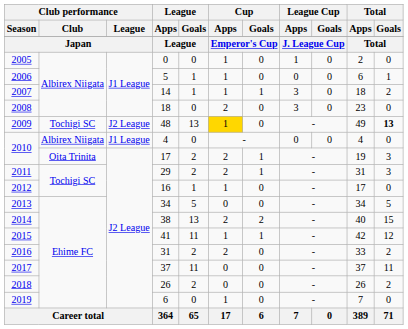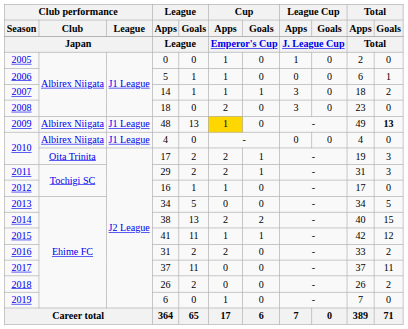 <table class="wikitable" style="text-align:center">
 <tr>
 <th colspan=3>Club performance</th>
 <th colspan=2>League</th>
 <th colspan=2>Cup</th>
 <th colspan=2>League Cup</th>
 <th colspan=2>Total</th>
 </tr>
 <tr>
 <th>Season</th>
 <th>Club</th>
 <th>League</th>
 <th>Apps</th>
 <th>Goals</th>
 <th>Apps</th>
 <th>Goals</th>
 <th>Apps</th>
 <th>Goals</th>
 <th>Apps</th>
 <th>Goals</th>
 </tr>
 <tr>
 </tr>
 <tr>
 <th colspan=3>Japan</th>
 <th colspan=2>League</th>
 <th colspan=2><a href='#'>Emperor's Cup</a></th>
 <th colspan=2><a href='#'>J. League Cup</a></th>
 <th colspan=2>Total</th>
 </tr>
 <tr>
 <td><a href='#'>2005</a></td>
 <td rowspan="4"><a href='#'>Albirex Niigata</a></td>
 <td rowspan="4"><a href='#'>J1 League</a></td>
 <td>0</td>
 <td>0</td>
 <td>1</td>
 <td>0</td>
 <td>1</td>
 <td>0</td>
 <td>2</td>
 <td>0</td>
 </tr>
 <tr>
 <td><a href='#'>2006</a></td>
 <td>5</td>
 <td>1</td>
 <td>1</td>
 <td>0</td>
 <td>0</td>
 <td>0</td>
 <td>6</td>
 <td>1</td>
 </tr>
 <tr>
 <td><a href='#'>2007</a></td>
 <td>14</td>
 <td>1</td>
 <td>1</td>
 <td>1</td>
 <td>3</td>
 <td>0</td>
 <td>18</td>
 <td>2</td>
 </tr>
 <tr>
 <td><a href='#'>2008</a></td>
 <td>18</td>
 <td>0</td>
 <td>2</td>
 <td>0</td>
 <td>3</td>
 <td>0</td>
 <td>23</td>
 <td>0</td>
 </tr>
 <tr>
 <td><a href='#'>2009</a></td>
-<td><a href='#'>Tochigi SC</a></td>
-<td><a href='#'>J2 League</a></td>
+<td><a href='#'>Albirex Niigata</a></td>
+<td><a href='#'>J1 League</a></td>
 <td>48</td>
 <td>13</td>
 <td style="background: gold;">1</td>
 <td>0</td>
 <td colspan="2">-</td>
 <td>49</td>
 <td><strong>13</strong></td>
 </tr>
 <tr>
 <td rowspan="2"><a href='#'>2010</a></td>
 <td><a href='#'>Albirex Niigata</a></td>
 <td><a href='#'>J1 League</a></td>
 <td>4</td>
 <td>0</td>
 <td colspan="2">-</td>
 <td>0</td>
 <td>0</td>
 <td>4</td>
 <td>0</td>
 </tr>
 <tr>
 <td><a href='#'>Oita Trinita</a></td>
 <td rowspan="10"><a href='#'>J2 League</a></td>
 <td>17</td>
 <td>2</td>
 <td>2</td>
 <td>1</td>
 <td colspan="2">-</td>
 <td>19</td>
 <td>3</td>
 </tr>
 <tr>
 <td><a href='#'>2011</a></td>
 <td rowspan="2"><a href='#'>Tochigi SC</a></td>
 <td>29</td>
 <td>2</td>
 <td>2</td>
 <td>1</td>
 <td colspan="2">-</td>
 <td>31</td>
 <td>3</td>
 </tr>
 <tr>
 <td><a href='#'>2012</a></td>
 <td>16</td>
 <td>1</td>
 <td>1</td>
 <td>0</td>
 <td colspan="2">-</td>
 <td>17</td>
 <td>0</td>
 </tr>
 <tr>
 <td><a href='#'>2013</a></td>
 <td rowspan="7"><a href='#'>Ehime FC</a></td>
 <td>34</td>
 <td>5</td>
 <td>0</td>
 <td>0</td>
 <td colspan="2">-</td>
 <td>34</td>
 <td>5</td>
 </tr>
 <tr>
 <td><a href='#'>2014</a></td>
 <td>38</td>
 <td>13</td>
 <td>2</td>
 <td>2</td>
 <td colspan="2">-</td>
 <td>40</td>
 <td>15</td>
 </tr>
 <tr>
 <td><a href='#'>2015</a></td>
 <td>41</td>
 <td>11</td>
 <td>1</td>
 <td>1</td>
 <td colspan="2">-</td>
 <td>42</td>
 <td>12</td>
 </tr>
 <tr>
 <td><a href='#'>2016</a></td>
 <td>31</td>
 <td>2</td>
 <td>2</td>
 <td>0</td>
 <td colspan="2">-</td>
 <td>33</td>
 <td>2</td>
 </tr>
 <tr>
 <td><a href='#'>2017</a></td>
 <td>37</td>
 <td>11</td>
 <td>0</td>
 <td>0</td>
 <td colspan="2">-</td>
 <td>37</td>
 <td>11</td>
 </tr>
 <tr>
 <td><a href='#'>2018</a></td>
 <td>26</td>
 <td>2</td>
 <td>0</td>
 <td>0</td>
 <td colspan="2">-</td>
 <td>26</td>
 <td>2</td>
 </tr>
 <tr>
 <td><a href='#'>2019</a></td>
 <td>6</td>
 <td>0</td>
 <td>1</td>
 <td>0</td>
 <td colspan="2">-</td>
 <td>7</td>
 <td>0</td>
 </tr>
 <tr>
 <th colspan=3>Career total</th>
 <th>364</th>
 <th>65</th>
 <th>17</th>
 <th>6</th>
 <th>7</th>
 <th>0</th>
 <th>389</th>
 <th>71</th>
 </tr>
 </table>
